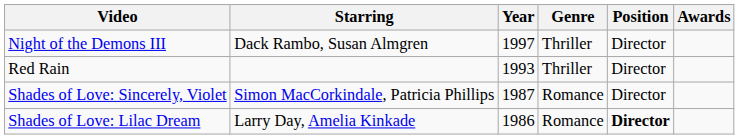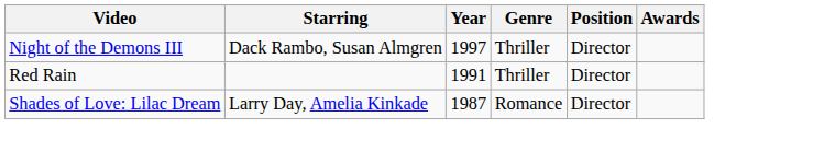 <table class="wikitable">
 <tr>
 <th>Video</th>
 <th>Starring</th>
 <th>Year</th>
 <th>Genre</th>
 <th>Position</th>
 <th>Awards</th>
 </tr>
 <tr>
 <td><a href='#'>Night of the Demons III</a></td>
 <td>Dack Rambo, Susan Almgren</td>
 <td>1997</td>
 <td>Thriller</td>
 <td>Director</td>
 <td></td>
 </tr>
 <tr>
 <td>Red Rain</td>
 <td></td>
-<td>1993</td>
+<td>1991</td>
 <td>Thriller</td>
-<td>Director</td>
-<td></td>
-</tr>
-<tr>
-<td><a href='#'>Shades of Love: Sincerely, Violet</a></td>
-<td><a href='#'>Simon MacCorkindale</a>, Patricia Phillips</td>
-<td>1987</td>
-<td>Romance</td>
 <td>Director</td>
 <td></td>
 </tr>
 <tr>
 <td><a href='#'>Shades of Love: Lilac Dream</a></td>
 <td>Larry Day, <a href='#'>Amelia Kinkade</a></td>
-<td>1986</td>
+<td>1987</td>
 <td>Romance</td>
-<td><strong>Director</strong></td>
+<td>Director</td>
 <td></td>
 </tr>
 </table>
